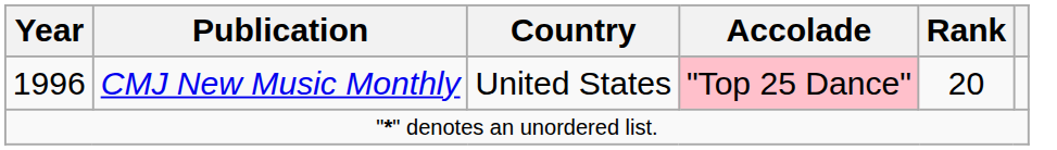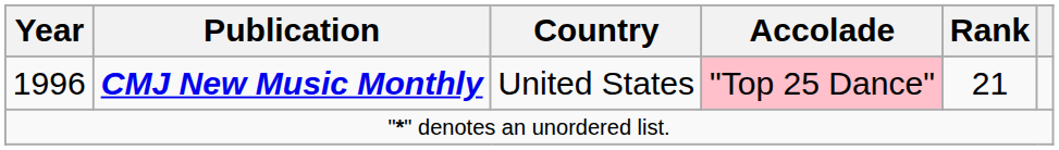 <table class="wikitable sortable" style="margin:0em 1em 1em 0pt">
 <tr>
 <th>Year</th>
 <th>Publication</th>
 <th>Country</th>
 <th>Accolade</th>
 <th>Rank</th>
 <th class=unsortable></th>
 </tr>
 <tr>
 <td align=center>1996</td>
-<td><em><a href='#'>CMJ New Music Monthly</a></em></td>
+<td><strong><em><a href='#'>CMJ New Music Monthly</a></em></strong></td>
 <td>United States</td>
 <td style="background: pink;">"Top 25 Dance"</td>
-<td align=center>20</td>
+<td align=center>21</td>
 <td></td>
 </tr>
 <tr class="sortbottom">
 <td colspan=6 style=font-size:8pt; align=center>"<strong>*</strong>" denotes an unordered list.</td>
 </tr>
 </table>
